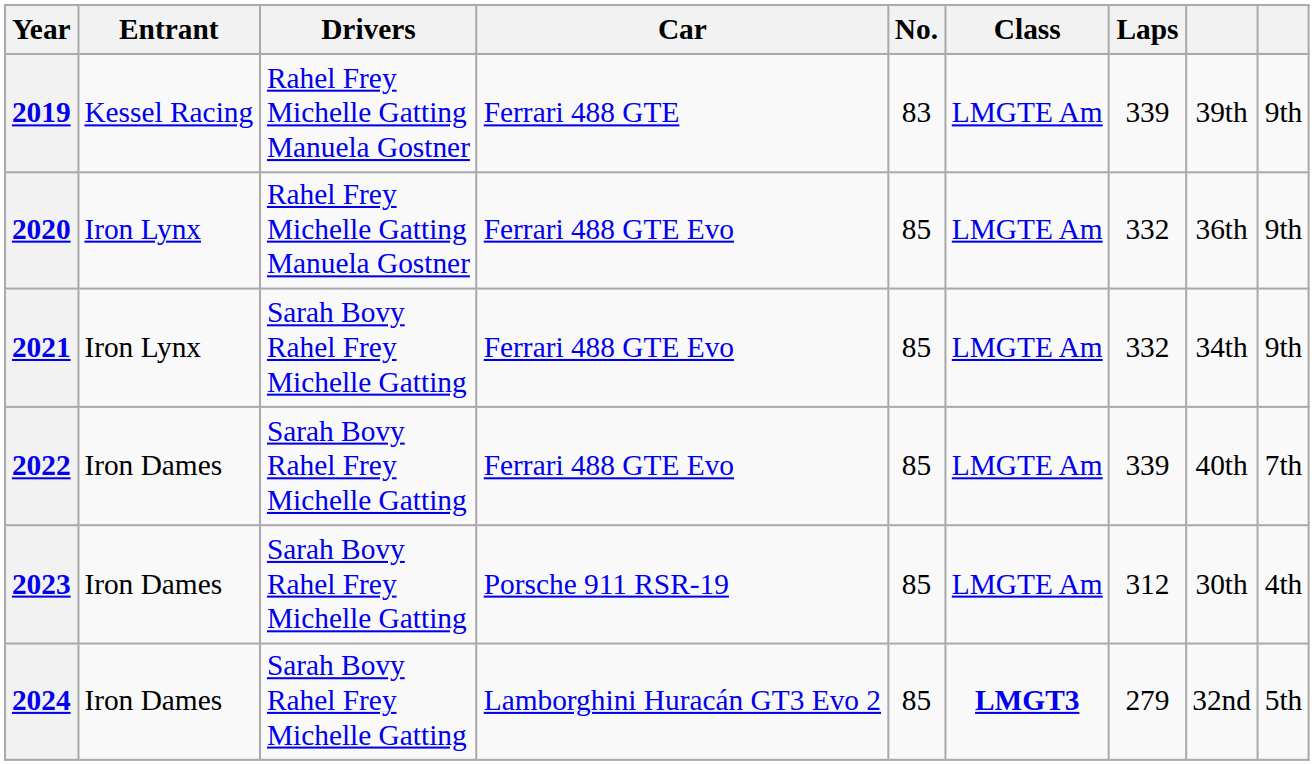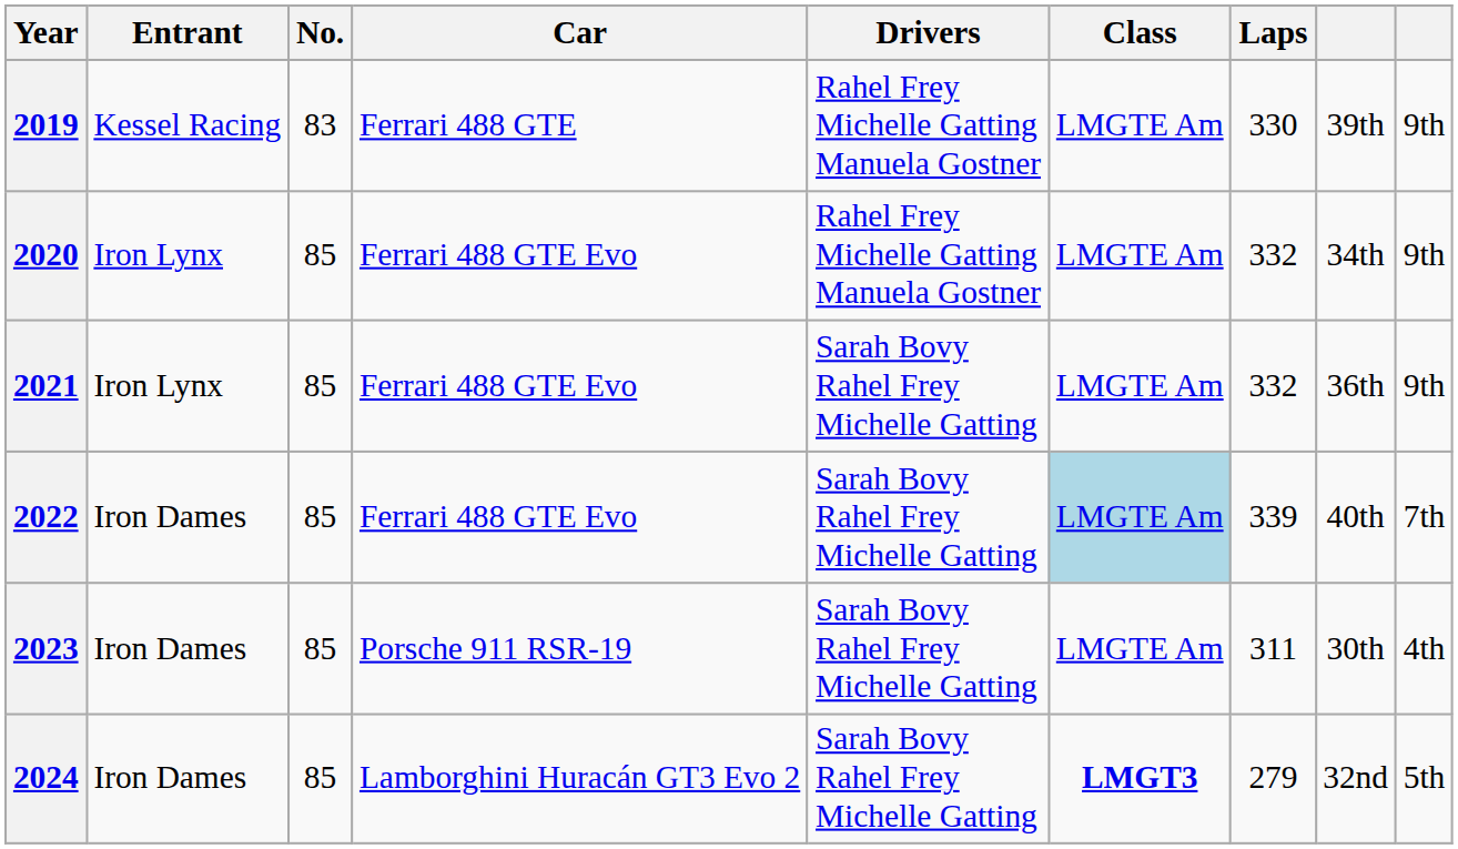 <table class="wikitable" style="font-size:90%">
 <tr>
 <th>Year</th>
 <th>Entrant</th>
+<th>No.</th>
+<th>Car</th>
 <th>Drivers</th>
-<th>Car</th>
-<th>No.</th>
 <th>Class</th>
 <th>Laps</th>
 <th></th>
 <th></th>
 </tr>
 <tr align="center">
 <th><a href='#'>2019</a></th>
 <td align="left"> <a href='#'>Kessel Racing</a></td>
+<td>83</td>
+<td align="left"><a href='#'>Ferrari 488 GTE</a></td>
 <td align="left"> <a href='#'>Rahel Frey</a><br> <a href='#'>Michelle Gatting</a><br> <a href='#'>Manuela Gostner</a></td>
-<td align="left"><a href='#'>Ferrari 488 GTE</a></td>
-<td>83</td>
 <td><a href='#'>LMGTE Am</a></td>
-<td>339</td>
+<td>330</td>
 <td>39th</td>
 <td>9th</td>
 </tr>
 <tr align="center">
 <th><a href='#'>2020</a></th>
 <td align="left"> <a href='#'>Iron Lynx</a></td>
+<td>85</td>
+<td align="left"><a href='#'>Ferrari 488 GTE Evo</a></td>
 <td align="left"> <a href='#'>Rahel Frey</a><br> <a href='#'>Michelle Gatting</a><br> <a href='#'>Manuela Gostner</a></td>
+<td><a href='#'>LMGTE Am</a></td>
+<td>332</td>
+<td>34th</td>
+<td>9th</td>
+</tr>
+<tr align="center">
+<th><a href='#'>2021</a></th>
+<td align="left"> Iron Lynx</td>
+<td>85</td>
 <td align="left"><a href='#'>Ferrari 488 GTE Evo</a></td>
-<td>85</td>
+<td align="left"> <a href='#'>Sarah Bovy</a><br> <a href='#'>Rahel Frey</a><br> <a href='#'>Michelle Gatting</a></td>
 <td><a href='#'>LMGTE Am</a></td>
 <td>332</td>
 <td>36th</td>
 <td>9th</td>
 </tr>
 <tr align="center">
-<th><a href='#'>2021</a></th>
-<td align="left"> Iron Lynx</td>
-<td align="left"> <a href='#'>Sarah Bovy</a><br> <a href='#'>Rahel Frey</a><br> <a href='#'>Michelle Gatting</a></td>
-<td align="left"><a href='#'>Ferrari 488 GTE Evo</a></td>
-<td>85</td>
-<td><a href='#'>LMGTE Am</a></td>
-<td>332</td>
-<td>34th</td>
-<td>9th</td>
-</tr>
-<tr align="center">
 <th><a href='#'>2022</a></th>
 <td align="left"> Iron Dames</td>
+<td>85</td>
+<td align="left"><a href='#'>Ferrari 488 GTE Evo</a></td>
 <td align="left"> <a href='#'>Sarah Bovy</a><br> <a href='#'>Rahel Frey</a><br> <a href='#'>Michelle Gatting</a></td>
-<td align="left"><a href='#'>Ferrari 488 GTE Evo</a></td>
-<td>85</td>
-<td><a href='#'>LMGTE Am</a></td>
+<td style="background: lightblue;"><a href='#'>LMGTE Am</a></td>
 <td>339</td>
 <td>40th</td>
 <td>7th</td>
 </tr>
 <tr align="center">
 <th><a href='#'>2023</a></th>
 <td align="left"> Iron Dames</td>
+<td>85</td>
+<td align="left"><a href='#'>Porsche 911 RSR-19</a></td>
 <td align="left"> <a href='#'>Sarah Bovy</a><br> <a href='#'>Rahel Frey</a><br> <a href='#'>Michelle Gatting</a></td>
-<td align="left"><a href='#'>Porsche 911 RSR-19</a></td>
-<td>85</td>
 <td><a href='#'>LMGTE Am</a></td>
-<td>312</td>
+<td>311</td>
 <td>30th</td>
 <td>4th</td>
 </tr>
 <tr align="center">
 <th><a href='#'>2024</a></th>
 <td align="left"> Iron Dames</td>
+<td>85</td>
+<td align="left"><a href='#'>Lamborghini Huracán GT3 Evo 2</a></td>
 <td align="left"> <a href='#'>Sarah Bovy</a><br> <a href='#'>Rahel Frey</a><br> <a href='#'>Michelle Gatting</a></td>
-<td align="left"><a href='#'>Lamborghini Huracán GT3 Evo 2</a></td>
-<td>85</td>
 <td><strong><a href='#'>LMGT3</a></strong></td>
 <td>279</td>
 <td>32nd</td>
 <td>5th</td>
 </tr>
 </table>
